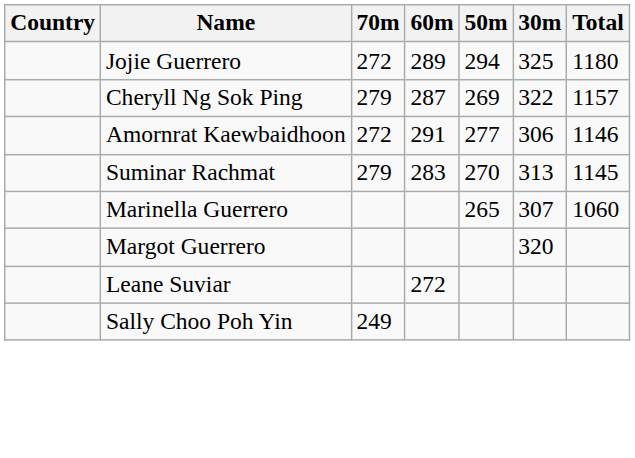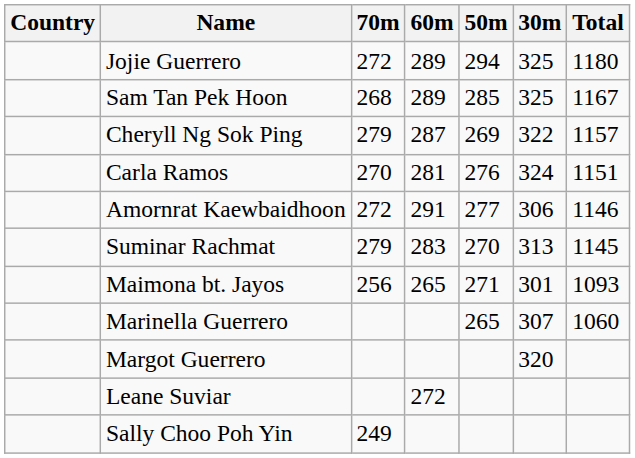 <table class="wikitable sortable">
 <tr>
 <th>Country</th>
 <th>Name</th>
 <th>70m</th>
 <th>60m</th>
 <th>50m</th>
 <th>30m</th>
 <th>Total</th>
 </tr>
 <tr>
 <td></td>
 <td>Jojie Guerrero</td>
 <td>272</td>
 <td>289</td>
 <td>294</td>
 <td>325</td>
 <td>1180</td>
 </tr>
 <tr>
 <td></td>
+<td>Sam Tan Pek Hoon</td>
+<td>268</td>
+<td>289</td>
+<td>285</td>
+<td>325</td>
+<td>1167</td>
+</tr>
+<tr>
+<td></td>
 <td>Cheryll Ng Sok Ping</td>
 <td>279</td>
 <td>287</td>
 <td>269</td>
 <td>322</td>
 <td>1157</td>
+</tr>
+<tr>
+<td></td>
+<td>Carla Ramos</td>
+<td>270</td>
+<td>281</td>
+<td>276</td>
+<td>324</td>
+<td>1151</td>
 </tr>
 <tr>
 <td></td>
 <td>Amornrat Kaewbaidhoon</td>
 <td>272</td>
 <td>291</td>
 <td>277</td>
 <td>306</td>
 <td>1146</td>
 </tr>
 <tr>
 <td></td>
 <td>Suminar Rachmat</td>
 <td>279</td>
 <td>283</td>
 <td>270</td>
 <td>313</td>
 <td>1145</td>
+</tr>
+<tr>
+<td></td>
+<td>Maimona bt. Jayos</td>
+<td>256</td>
+<td>265</td>
+<td>271</td>
+<td>301</td>
+<td>1093</td>
 </tr>
 <tr>
 <td></td>
 <td>Marinella Guerrero</td>
 <td></td>
 <td></td>
 <td>265</td>
 <td>307</td>
 <td>1060</td>
 </tr>
 <tr>
 <td></td>
 <td>Margot Guerrero</td>
 <td></td>
 <td></td>
 <td></td>
 <td>320</td>
 <td></td>
 </tr>
 <tr>
 <td></td>
 <td>Leane Suviar</td>
 <td></td>
 <td>272</td>
 <td></td>
 <td></td>
 <td></td>
 </tr>
 <tr>
 <td></td>
 <td>Sally Choo Poh Yin</td>
 <td>249</td>
 <td></td>
 <td></td>
 <td></td>
 <td></td>
 </tr>
 </table>
